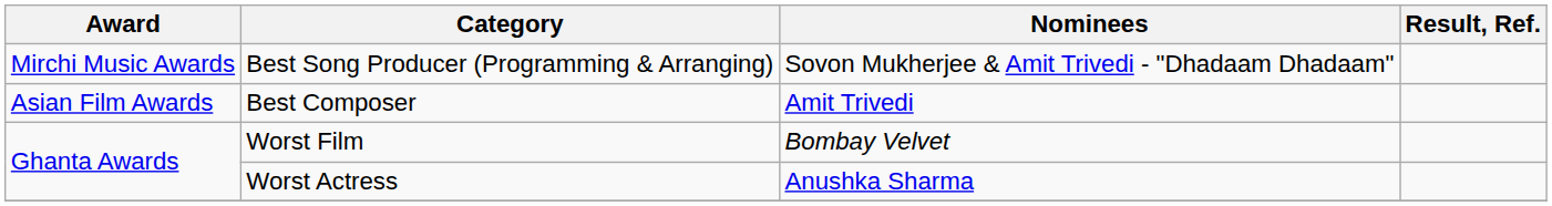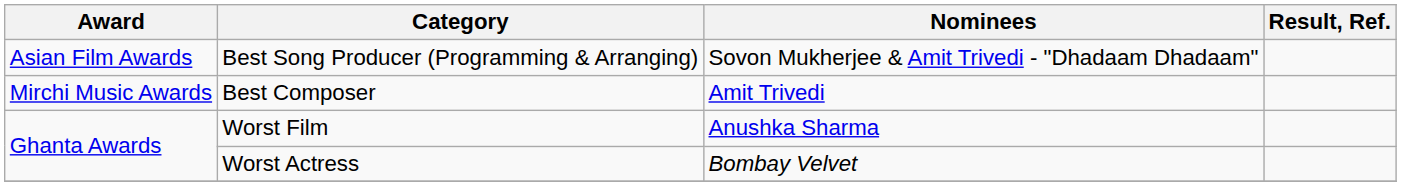 <table class="wikitable sortable">
 <tr>
 <th>Award</th>
 <th>Category</th>
 <th>Nominees</th>
 <th>Result, Ref.</th>
 </tr>
 <tr>
-<td><a href='#'>Mirchi Music Awards</a></td>
+<td><a href='#'>Asian Film Awards</a></td>
 <td>Best Song Producer (Programming & Arranging)</td>
 <td>Sovon Mukherjee & <a href='#'>Amit Trivedi</a> - "Dhadaam Dhadaam"</td>
 <td></td>
 </tr>
 <tr>
-<td><a href='#'>Asian Film Awards</a></td>
+<td><a href='#'>Mirchi Music Awards</a></td>
 <td>Best Composer</td>
 <td><a href='#'>Amit Trivedi</a></td>
 <td></td>
 </tr>
 <tr>
 <td rowspan="2"><a href='#'>Ghanta Awards</a></td>
 <td>Worst Film</td>
-<td><em>Bombay Velvet</em></td>
+<td><a href='#'>Anushka Sharma</a></td>
 <td></td>
 </tr>
 <tr>
 <td>Worst Actress</td>
-<td><a href='#'>Anushka Sharma</a></td>
+<td><em>Bombay Velvet</em></td>
 <td></td>
 </tr>
 <tr>
 </tr>
 </table>
